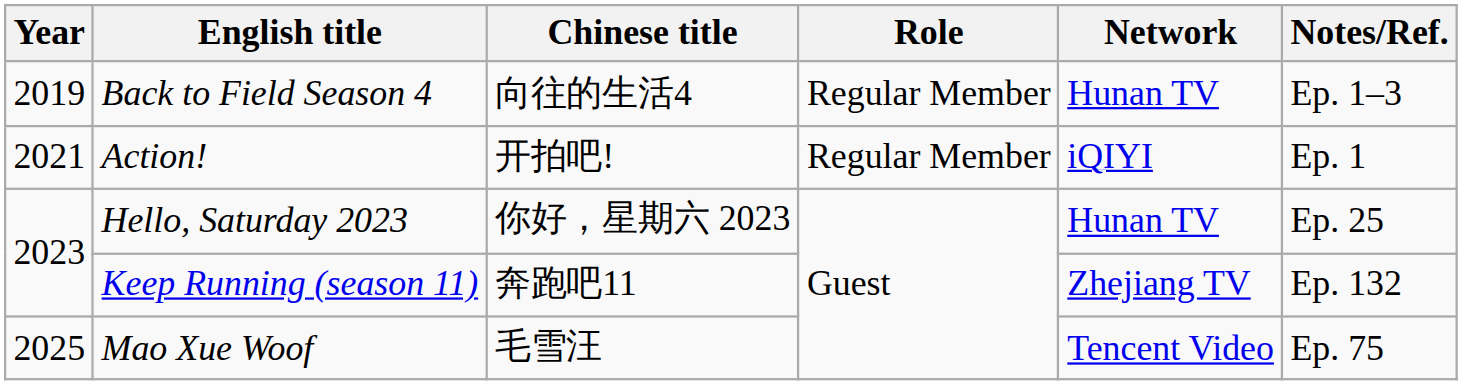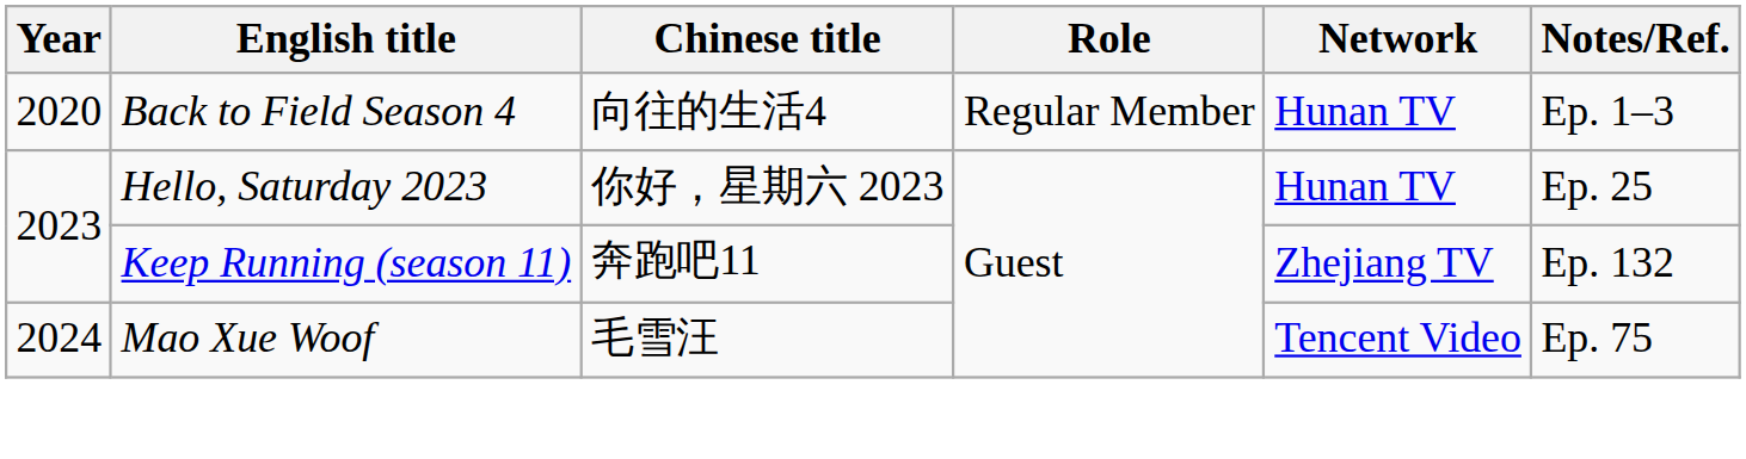 <table class="wikitable sortable">
 <tr>
 <th>Year</th>
 <th>English title</th>
 <th>Chinese title</th>
 <th>Role</th>
 <th>Network</th>
 <th>Notes/Ref.</th>
 </tr>
 <tr>
-<td>2019</td>
+<td>2020</td>
 <td><em>Back to Field Season 4</em></td>
 <td>向往的生活4</td>
 <td>Regular Member</td>
 <td><a href='#'>Hunan TV</a></td>
 <td>Ep. 1–3</td>
-</tr>
-<tr>
-<td>2021</td>
-<td><em>Action!</em></td>
-<td>开拍吧!</td>
-<td>Regular Member</td>
-<td><a href='#'>iQIYI</a></td>
-<td>Ep. 1</td>
 </tr>
 <tr>
 <td rowspan="2">2023</td>
 <td><em>Hello, Saturday 2023</em></td>
 <td>你好，星期六 2023</td>
 <td rowspan="3">Guest</td>
 <td><a href='#'>Hunan TV</a></td>
 <td>Ep. 25</td>
 </tr>
 <tr>
 <td><em><a href='#'>Keep Running (season 11)</a></em></td>
 <td>奔跑吧11</td>
 <td><a href='#'>Zhejiang TV</a></td>
 <td>Ep. 132</td>
 </tr>
 <tr>
-<td>2025</td>
+<td>2024</td>
 <td><em>Mao Xue Woof</em></td>
 <td>毛雪汪</td>
 <td><a href='#'>Tencent Video</a></td>
 <td>Ep. 75</td>
 </tr>
 </table>
